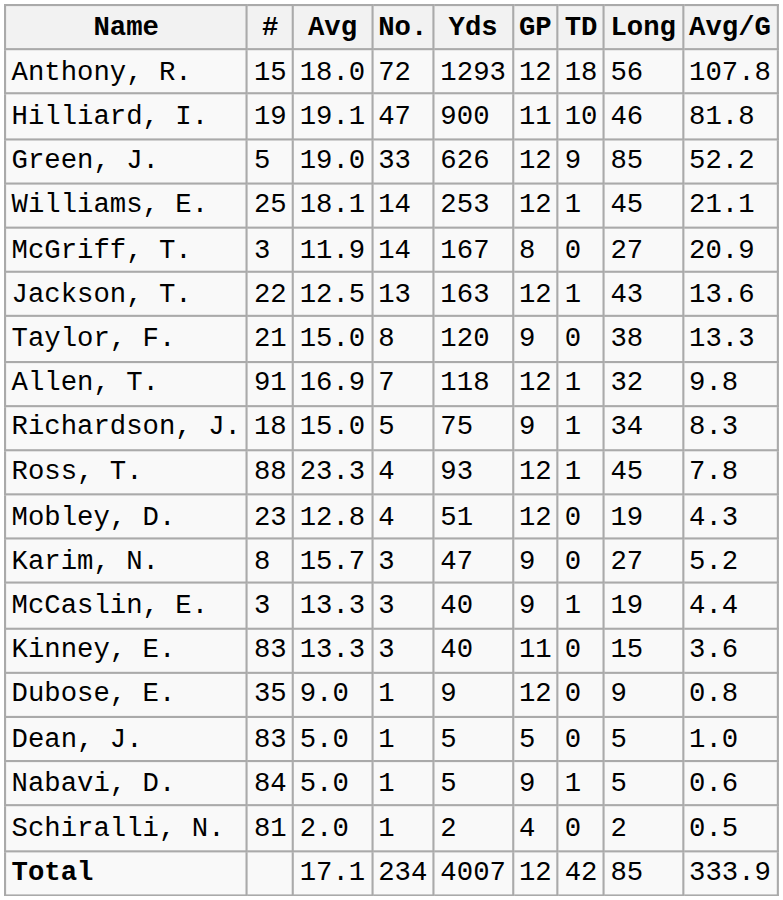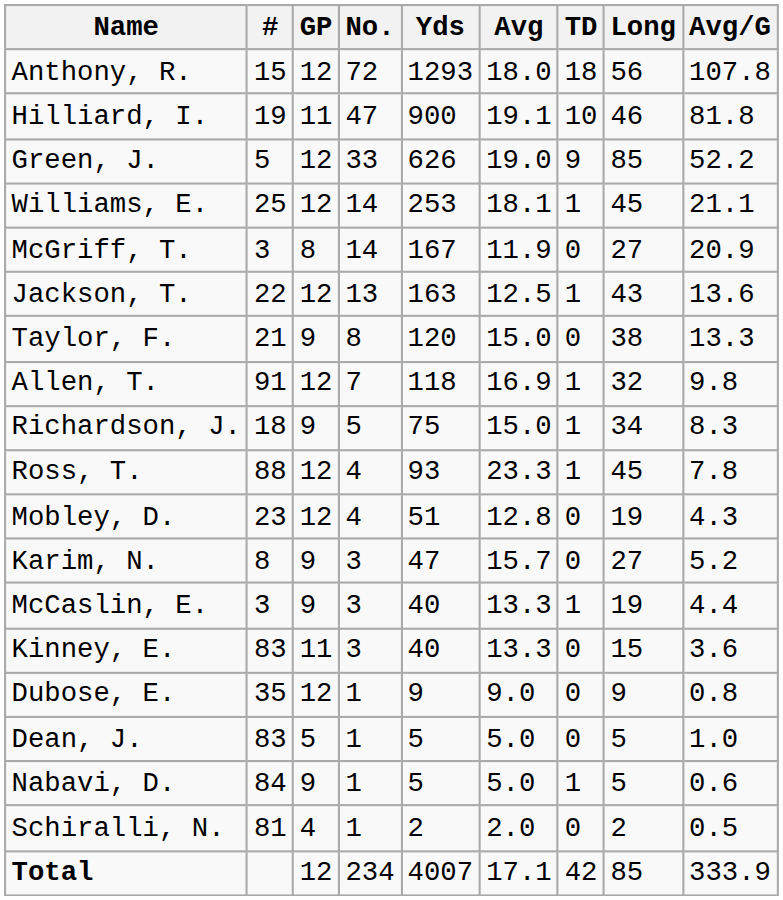 <table class="wikitable" style="white-space:nowrap;">
 <tr>
 <th>Name</th>
 <th>#</th>
-<th>Avg</th>
+<th>GP</th>
 <th>No.</th>
 <th>Yds</th>
-<th>GP</th>
+<th>Avg</th>
 <th>TD</th>
 <th>Long</th>
 <th>Avg/G</th>
 </tr>
 <tr>
 <td>Anthony, R.</td>
 <td>15</td>
-<td>18.0</td>
+<td>12</td>
 <td>72</td>
 <td>1293</td>
-<td>12</td>
+<td>18.0</td>
 <td>18</td>
 <td>56</td>
 <td>107.8</td>
 </tr>
 <tr>
 <td>Hilliard, I.</td>
 <td>19</td>
-<td>19.1</td>
+<td>11</td>
 <td>47</td>
 <td>900</td>
-<td>11</td>
+<td>19.1</td>
 <td>10</td>
 <td>46</td>
 <td>81.8</td>
 </tr>
 <tr>
 <td>Green, J.</td>
 <td>5</td>
-<td>19.0</td>
+<td>12</td>
 <td>33</td>
 <td>626</td>
-<td>12</td>
+<td>19.0</td>
 <td>9</td>
 <td>85</td>
 <td>52.2</td>
 </tr>
 <tr>
 <td>Williams, E.</td>
 <td>25</td>
-<td>18.1</td>
+<td>12</td>
 <td>14</td>
 <td>253</td>
-<td>12</td>
+<td>18.1</td>
 <td>1</td>
 <td>45</td>
 <td>21.1</td>
 </tr>
 <tr>
 <td>McGriff, T.</td>
 <td>3</td>
-<td>11.9</td>
+<td>8</td>
 <td>14</td>
 <td>167</td>
-<td>8</td>
+<td>11.9</td>
 <td>0</td>
 <td>27</td>
 <td>20.9</td>
 </tr>
 <tr>
 <td>Jackson, T.</td>
 <td>22</td>
-<td>12.5</td>
+<td>12</td>
 <td>13</td>
 <td>163</td>
-<td>12</td>
+<td>12.5</td>
 <td>1</td>
 <td>43</td>
 <td>13.6</td>
 </tr>
 <tr>
 <td>Taylor, F.</td>
 <td>21</td>
-<td>15.0</td>
+<td>9</td>
 <td>8</td>
 <td>120</td>
-<td>9</td>
+<td>15.0</td>
 <td>0</td>
 <td>38</td>
 <td>13.3</td>
 </tr>
 <tr>
 <td>Allen, T.</td>
 <td>91</td>
-<td>16.9</td>
+<td>12</td>
 <td>7</td>
 <td>118</td>
-<td>12</td>
+<td>16.9</td>
 <td>1</td>
 <td>32</td>
 <td>9.8</td>
 </tr>
 <tr>
 <td>Richardson, J.</td>
 <td>18</td>
-<td>15.0</td>
+<td>9</td>
 <td>5</td>
 <td>75</td>
-<td>9</td>
+<td>15.0</td>
 <td>1</td>
 <td>34</td>
 <td>8.3</td>
 </tr>
 <tr>
 <td>Ross, T.</td>
 <td>88</td>
-<td>23.3</td>
+<td>12</td>
 <td>4</td>
 <td>93</td>
-<td>12</td>
+<td>23.3</td>
 <td>1</td>
 <td>45</td>
 <td>7.8</td>
 </tr>
 <tr>
 <td>Mobley, D.</td>
 <td>23</td>
-<td>12.8</td>
+<td>12</td>
 <td>4</td>
 <td>51</td>
-<td>12</td>
+<td>12.8</td>
 <td>0</td>
 <td>19</td>
 <td>4.3</td>
 </tr>
 <tr>
 <td>Karim, N.</td>
 <td>8</td>
-<td>15.7</td>
+<td>9</td>
 <td>3</td>
 <td>47</td>
-<td>9</td>
+<td>15.7</td>
 <td>0</td>
 <td>27</td>
 <td>5.2</td>
 </tr>
 <tr>
 <td>McCaslin, E.</td>
 <td>3</td>
-<td>13.3</td>
+<td>9</td>
 <td>3</td>
 <td>40</td>
-<td>9</td>
+<td>13.3</td>
 <td>1</td>
 <td>19</td>
 <td>4.4</td>
 </tr>
 <tr>
 <td>Kinney, E.</td>
 <td>83</td>
-<td>13.3</td>
+<td>11</td>
 <td>3</td>
 <td>40</td>
-<td>11</td>
+<td>13.3</td>
 <td>0</td>
 <td>15</td>
 <td>3.6</td>
 </tr>
 <tr>
 <td>Dubose, E.</td>
 <td>35</td>
-<td>9.0</td>
+<td>12</td>
 <td>1</td>
 <td>9</td>
-<td>12</td>
+<td>9.0</td>
 <td>0</td>
 <td>9</td>
 <td>0.8</td>
 </tr>
 <tr>
 <td>Dean, J.</td>
 <td>83</td>
-<td>5.0</td>
+<td>5</td>
 <td>1</td>
 <td>5</td>
-<td>5</td>
+<td>5.0</td>
 <td>0</td>
 <td>5</td>
 <td>1.0</td>
 </tr>
 <tr>
 <td>Nabavi, D.</td>
 <td>84</td>
-<td>5.0</td>
+<td>9</td>
 <td>1</td>
 <td>5</td>
-<td>9</td>
+<td>5.0</td>
 <td>1</td>
 <td>5</td>
 <td>0.6</td>
 </tr>
 <tr>
 <td>Schiralli, N.</td>
 <td>81</td>
-<td>2.0</td>
+<td>4</td>
 <td>1</td>
 <td>2</td>
-<td>4</td>
+<td>2.0</td>
 <td>0</td>
 <td>2</td>
 <td>0.5</td>
 </tr>
 <tr>
 <td><strong>Total</strong></td>
 <td></td>
-<td>17.1</td>
+<td>12</td>
 <td>234</td>
 <td>4007</td>
-<td>12</td>
+<td>17.1</td>
 <td>42</td>
 <td>85</td>
 <td>333.9</td>
 </tr>
 </table>
